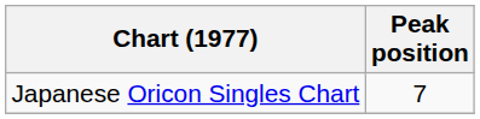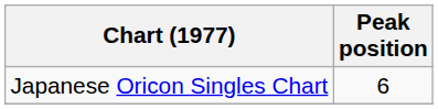 <table class="wikitable">
 <tr>
 <th>Chart (1977)</th>
 <th>Peak<br>position</th>
 </tr>
 <tr>
 <td>Japanese <a href='#'>Oricon Singles Chart</a></td>
-<td align="center">7</td>
+<td align="center">6</td>
 </tr>
 <tr>
 </tr>
 </table>
